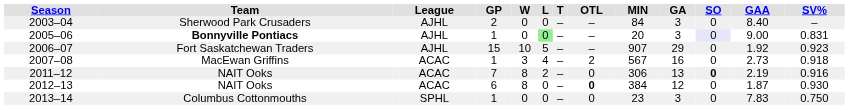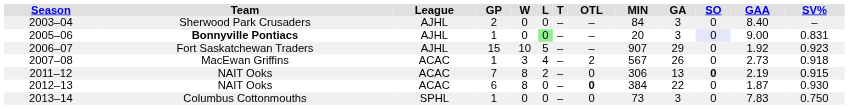 <table border="0" cellpadding="0" cellspacing="0" style="width:95%;">
 <tr>
 <th colspan="3" style="background:#fff;"></th>
 <th rowspan="99" style="background:#fff;"></th>
 </tr>
 <tr style="background:#e0e0e0; text-align:center;">
 <th><a href='#'>Season</a></th>
 <th>Team</th>
 <th>League</th>
 <th>GP</th>
 <th>W</th>
 <th>L</th>
 <th>T</th>
 <th>OTL</th>
 <th>MIN</th>
 <th>GA</th>
 <th><a href='#'>SO</a></th>
 <th><a href='#'>GAA</a></th>
 <th><a href='#'>SV%</a></th>
 </tr>
 <tr style="text-align:center; background:#f0f0f0;">
 <td>2003–04</td>
 <td>Sherwood Park Crusaders</td>
 <td>AJHL</td>
 <td>2</td>
 <td>0</td>
 <td>0</td>
 <td>–</td>
 <td>–</td>
 <td>84</td>
 <td>3</td>
 <td>0</td>
 <td>8.40</td>
 <td>–</td>
 </tr>
 <tr style="text-align:center;">
 <td>2005–06</td>
 <td><strong>Bonnyville Pontiacs</strong></td>
 <td>AJHL</td>
 <td>1</td>
 <td>0</td>
 <td style="background: lightgreen;">0</td>
 <td>–</td>
 <td>–</td>
 <td>20</td>
 <td>3</td>
 <td style="background: lavender;">0</td>
 <td>9.00</td>
 <td>0.831</td>
 </tr>
 <tr style="text-align:center; background:#f0f0f0;">
 <td>2006–07</td>
 <td>Fort Saskatchewan Traders</td>
 <td>AJHL</td>
 <td>15</td>
 <td>10</td>
 <td>5</td>
 <td>–</td>
 <td>–</td>
 <td>907</td>
 <td>29</td>
 <td>0</td>
 <td>1.92</td>
 <td>0.923</td>
 </tr>
 <tr style="text-align:center;">
 <td>2007–08</td>
 <td>MacEwan Griffins</td>
 <td>ACAC</td>
 <td>1</td>
 <td>3</td>
 <td>4</td>
 <td>–</td>
 <td>2</td>
 <td>567</td>
-<td>16</td>
+<td>26</td>
 <td>0</td>
 <td>2.73</td>
 <td>0.918</td>
 </tr>
 <tr style="text-align:center; background:#f0f0f0;">
 <td>2011–12</td>
 <td>NAIT Ooks</td>
 <td>ACAC</td>
 <td>7</td>
 <td>8</td>
 <td>2</td>
 <td>–</td>
 <td>0</td>
 <td>306</td>
 <td>13</td>
 <td><strong>0</strong></td>
 <td>2.19</td>
-<td>0.916</td>
+<td>0.915</td>
 </tr>
 <tr style="text-align:center;">
 <td>2012–13</td>
 <td>NAIT Ooks</td>
 <td>ACAC</td>
 <td>6</td>
 <td>8</td>
 <td>0</td>
 <td>–</td>
 <td><strong>0</strong></td>
 <td>384</td>
-<td>12</td>
+<td>22</td>
 <td>0</td>
 <td>1.87</td>
 <td>0.930</td>
 </tr>
 <tr style="text-align:center; background:#f0f0f0;">
 <td>2013–14</td>
 <td>Columbus Cottonmouths</td>
 <td>SPHL</td>
 <td>1</td>
 <td>0</td>
 <td>0</td>
 <td>–</td>
 <td>0</td>
-<td>23</td>
+<td>73</td>
 <td>3</td>
 <td>0</td>
 <td>7.83</td>
 <td>0.750</td>
 </tr>
 </table>
